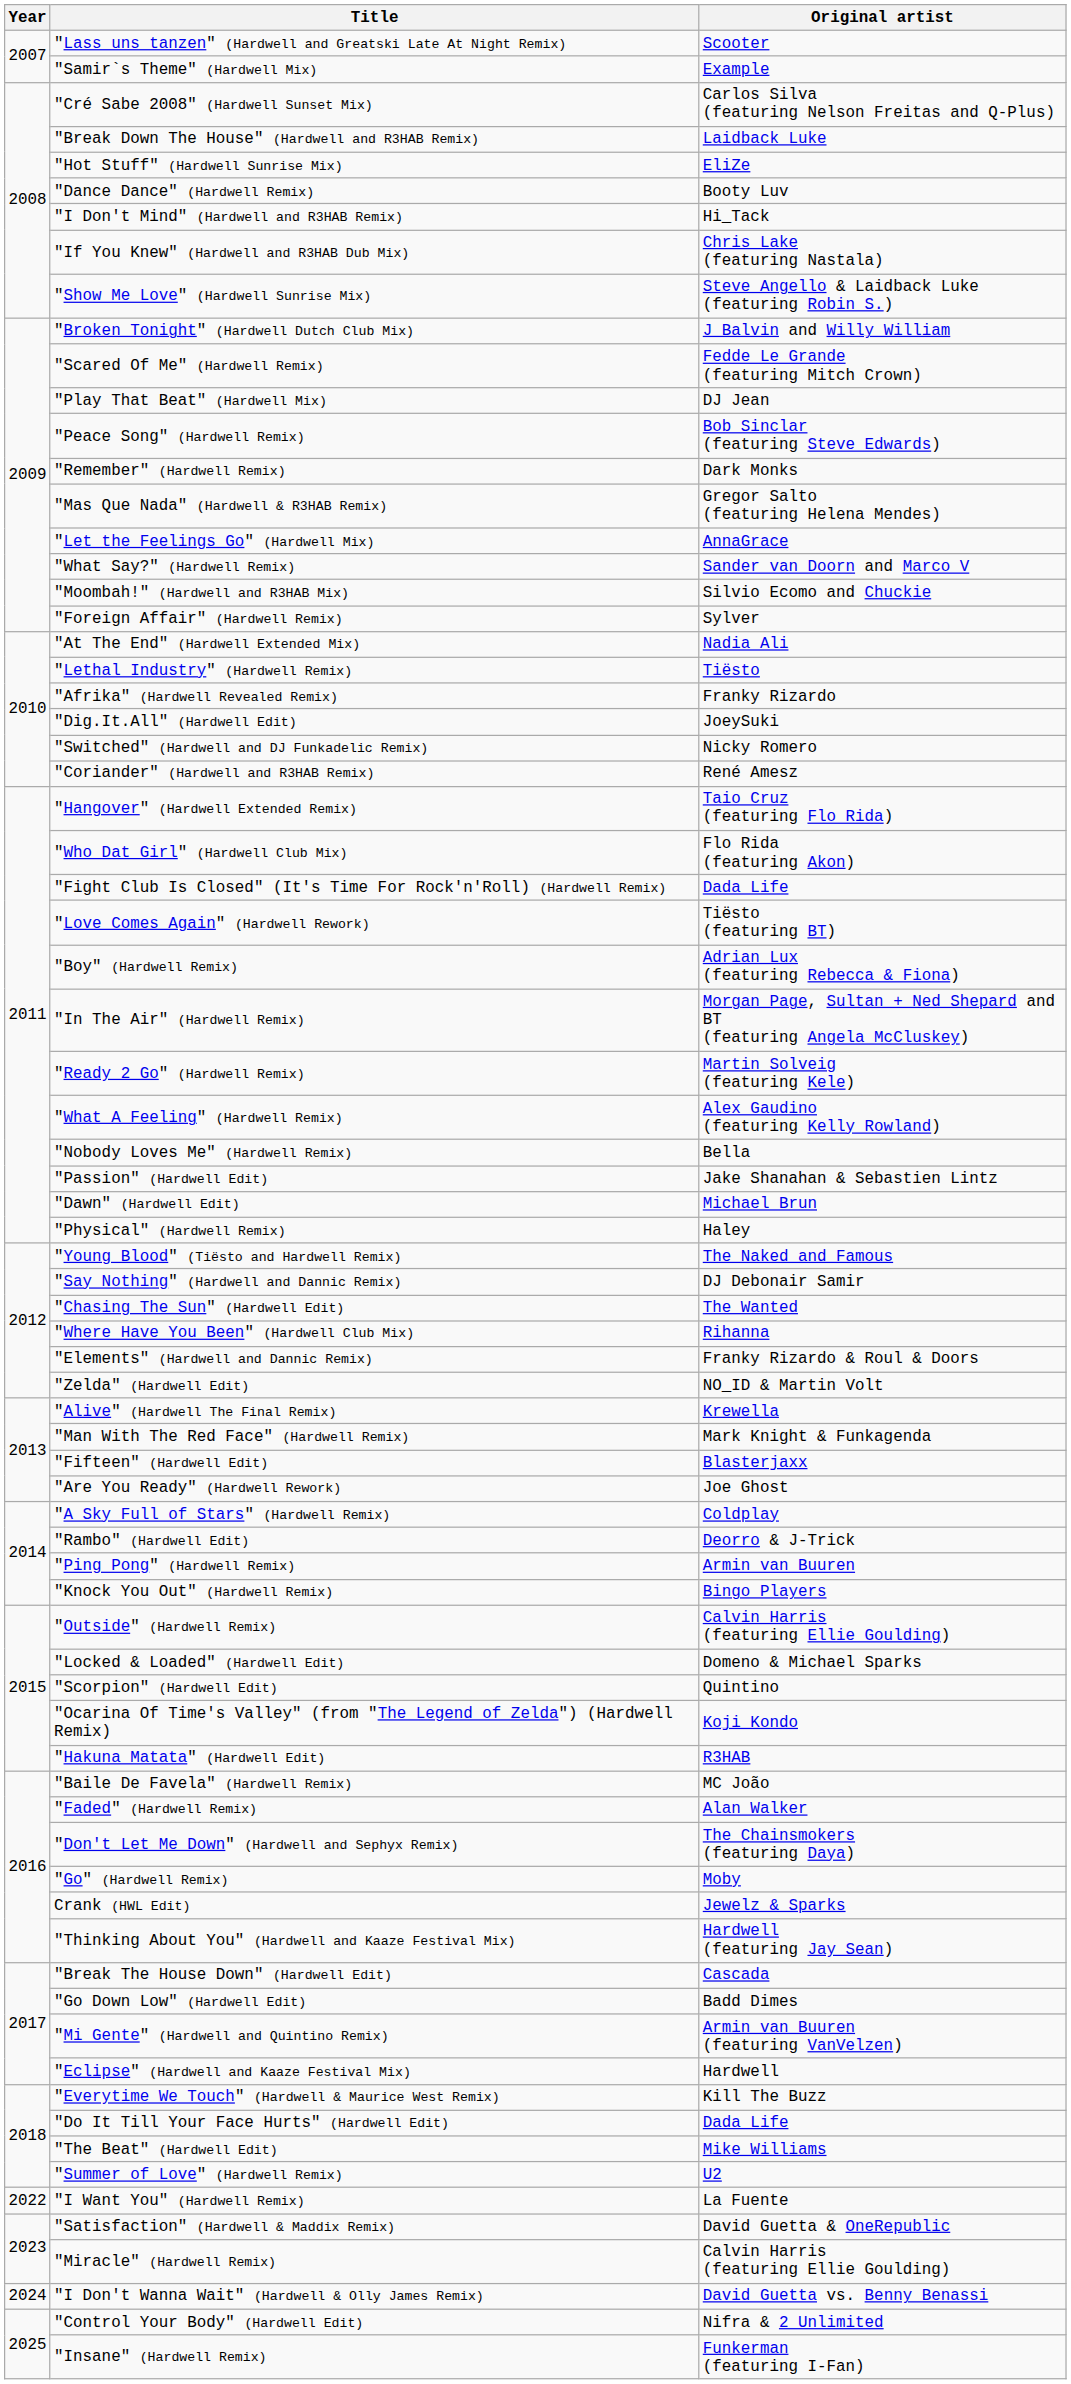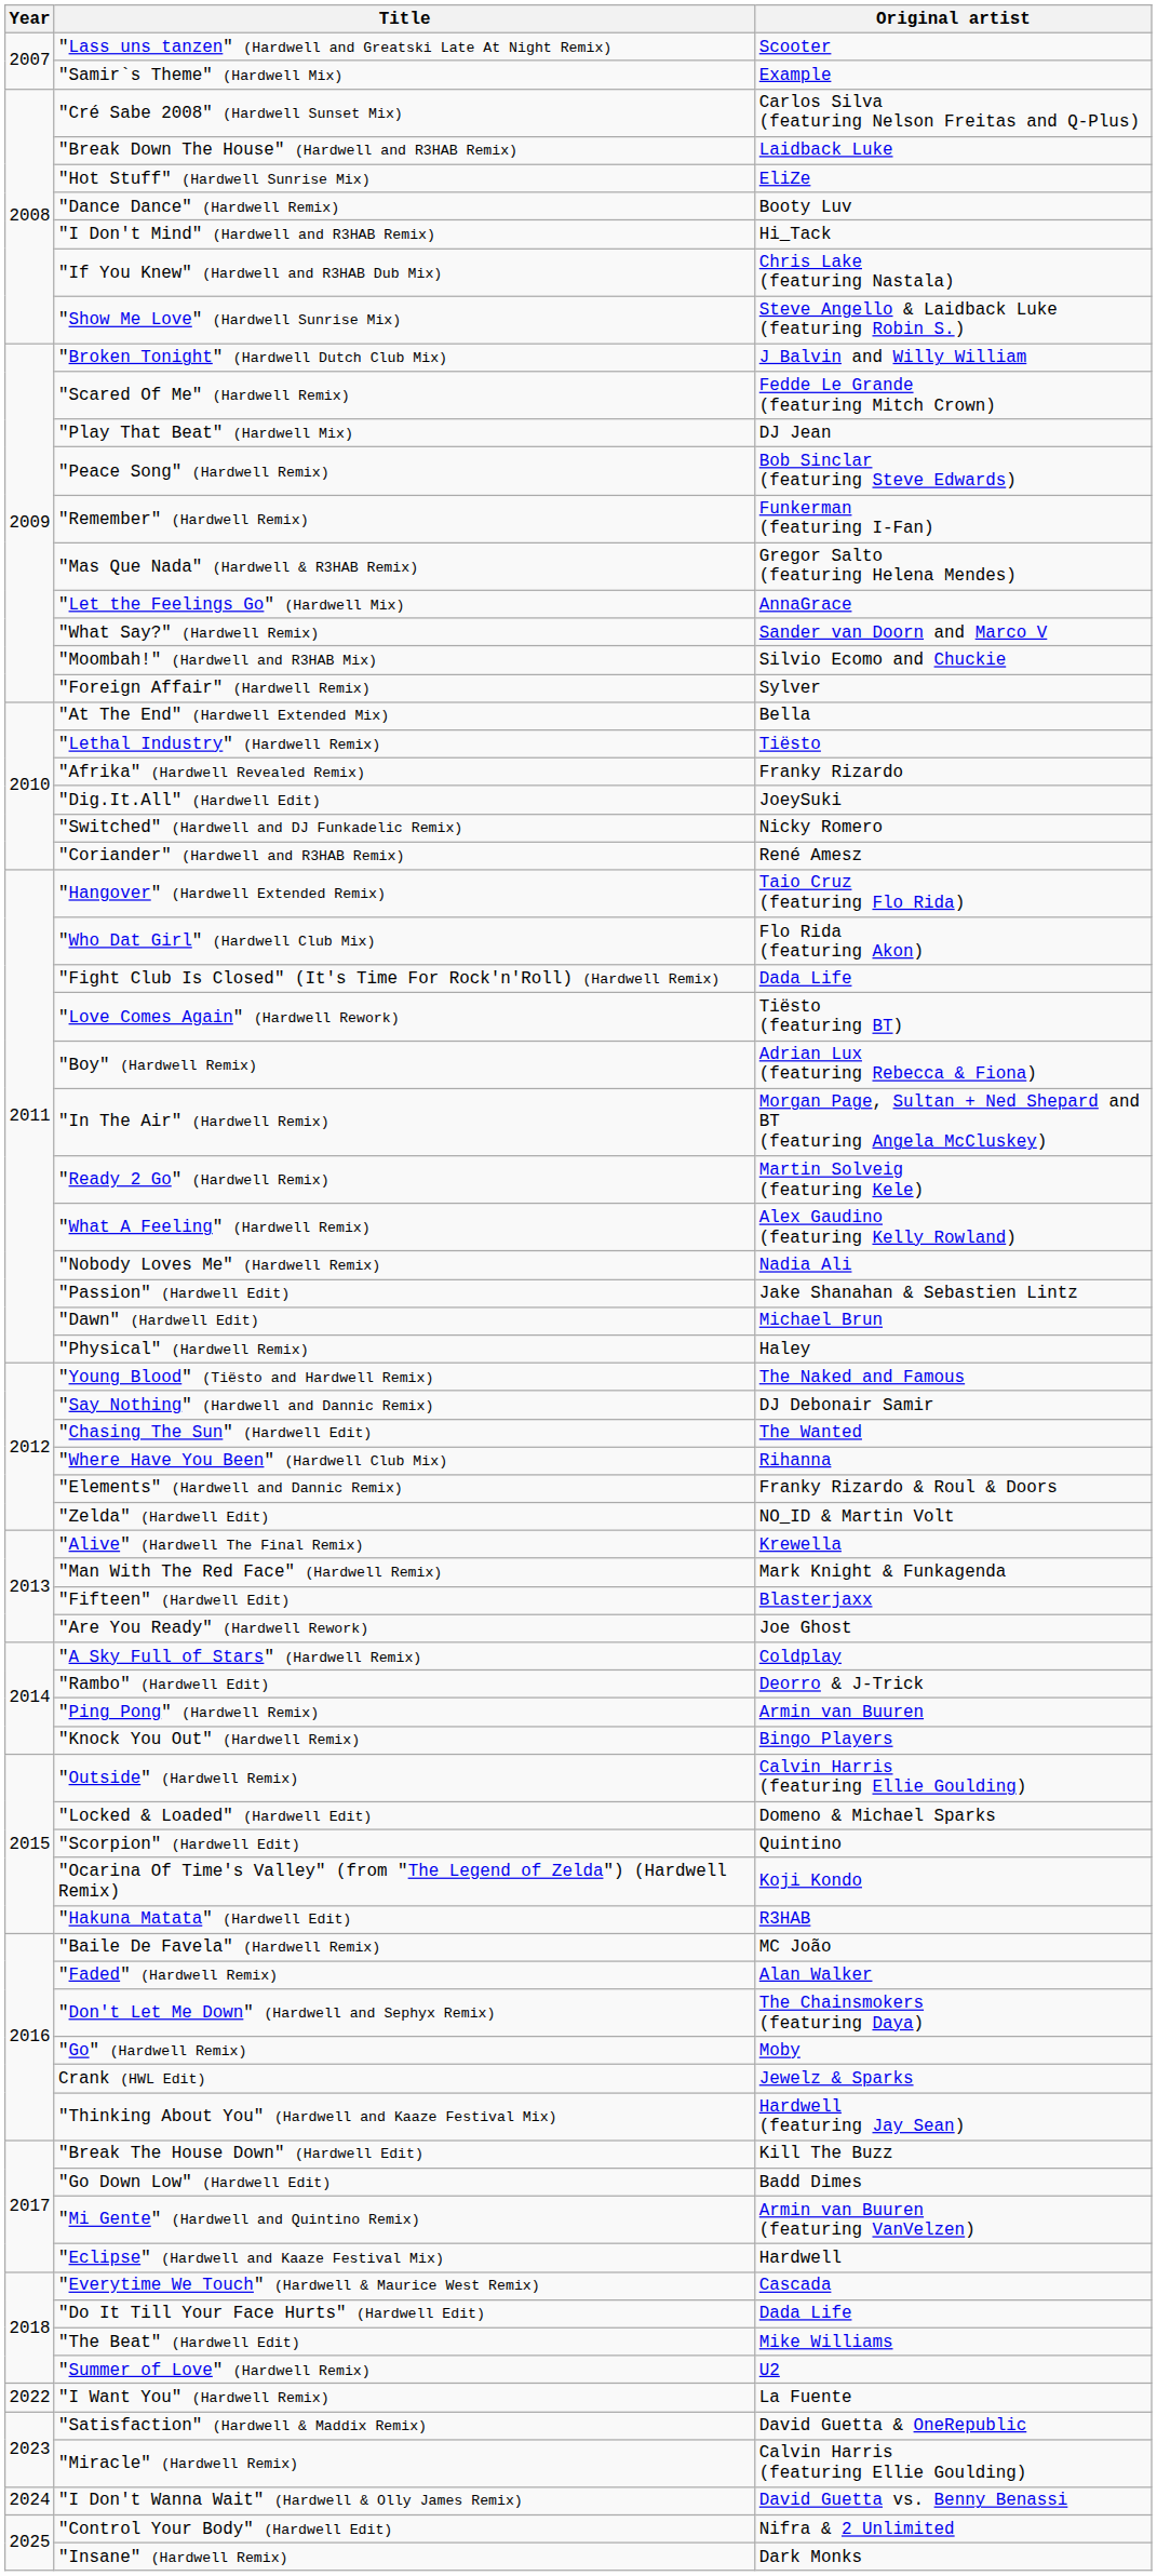 <table class="wikitable plainrowheaders">
 <tr>
 <th scope="col">Year</th>
 <th scope="col">Title</th>
 <th scope="col">Original artist</th>
 </tr>
 <tr>
 <td rowspan="2">2007</td>
 <td>"<a href='#'>Lass uns tanzen</a>" <small>(Hardwell and Greatski Late At Night Remix)</small></td>
 <td><a href='#'>Scooter</a></td>
 </tr>
 <tr>
 <td>"Samir`s Theme" <small>(Hardwell Mix)</small></td>
 <td><a href='#'>Example</a></td>
 </tr>
 <tr>
 <td rowspan="7">2008</td>
 <td>"Cré Sabe 2008" <small>(Hardwell Sunset Mix)</small></td>
 <td>Carlos Silva<br><span>(featuring Nelson Freitas and Q-Plus)</span></td>
 </tr>
 <tr>
 <td>"Break Down The House" <small>(Hardwell and R3HAB Remix)</small></td>
 <td><a href='#'>Laidback Luke</a></td>
 </tr>
 <tr>
 <td>"Hot Stuff" <small>(Hardwell Sunrise Mix)</small></td>
 <td><a href='#'>EliZe</a></td>
 </tr>
 <tr>
 <td>"Dance Dance" <small>(Hardwell Remix)</small></td>
 <td>Booty Luv</td>
 </tr>
 <tr>
 <td>"I Don't Mind" <small>(Hardwell and R3HAB Remix)</small></td>
 <td>Hi_Tack</td>
 </tr>
 <tr>
 <td>"If You Knew" <small>(Hardwell and R3HAB Dub Mix)</small></td>
 <td><a href='#'>Chris Lake</a><br><span>(featuring Nastala)</span></td>
 </tr>
 <tr>
 <td>"<a href='#'>Show Me Love</a>" <small>(Hardwell Sunrise Mix)</small></td>
 <td><a href='#'>Steve Angello</a> & Laidback Luke<br><span>(featuring <a href='#'>Robin S.</a>)</span></td>
 </tr>
 <tr>
 <td rowspan="10">2009</td>
 <td>"<a href='#'>Broken Tonight</a>" <small>(Hardwell Dutch Club Mix)</small></td>
 <td><a href='#'>J Balvin</a> and <a href='#'>Willy William</a></td>
 </tr>
 <tr>
 <td>"Scared Of Me" <small>(Hardwell Remix)</small></td>
 <td><a href='#'>Fedde Le Grande</a><br><span>(featuring Mitch Crown)</span></td>
 </tr>
 <tr>
 <td>"Play That Beat" <small>(Hardwell Mix)</small></td>
 <td>DJ Jean</td>
 </tr>
 <tr>
 <td>"Peace Song" <small>(Hardwell Remix)</small></td>
 <td><a href='#'>Bob Sinclar</a><br><span>(featuring <a href='#'>Steve Edwards</a>)</span></td>
 </tr>
 <tr>
 <td>"Remember" <small>(Hardwell Remix)</small></td>
-<td>Dark Monks</td>
+<td><a href='#'>Funkerman</a><br><span>(featuring I-Fan)</span></td>
 </tr>
 <tr>
 <td>"Mas Que Nada" <small>(Hardwell & R3HAB Remix)</small></td>
 <td>Gregor Salto<br><span>(featuring Helena Mendes)</span></td>
 </tr>
 <tr>
 <td>"<a href='#'>Let the Feelings Go</a>" <small>(Hardwell Mix)</small></td>
 <td><a href='#'>AnnaGrace</a></td>
 </tr>
 <tr>
 <td>"What Say?" <small>(Hardwell Remix)</small></td>
 <td><a href='#'>Sander van Doorn</a> and <a href='#'>Marco V</a></td>
 </tr>
 <tr>
 <td>"Moombah!" <small>(Hardwell and R3HAB Mix)</small></td>
 <td>Silvio Ecomo and <a href='#'>Chuckie</a></td>
 </tr>
 <tr>
 <td>"Foreign Affair" <small>(Hardwell Remix)</small></td>
 <td>Sylver</td>
 </tr>
 <tr>
 <td rowspan="6">2010</td>
 <td>"At The End" <small>(Hardwell Extended Mix)</small></td>
-<td><a href='#'>Nadia Ali</a></td>
+<td>Bella</td>
 </tr>
 <tr>
 <td>"<a href='#'>Lethal Industry</a>" <small>(Hardwell Remix)</small></td>
 <td><a href='#'>Tiësto</a></td>
 </tr>
 <tr>
 <td>"Afrika" <small>(Hardwell Revealed Remix)</small></td>
 <td>Franky Rizardo</td>
 </tr>
 <tr>
 <td>"Dig.It.All" <small>(Hardwell Edit)</small></td>
 <td>JoeySuki</td>
 </tr>
 <tr>
 <td>"Switched" <small>(Hardwell and DJ Funkadelic Remix)</small></td>
 <td>Nicky Romero</td>
 </tr>
 <tr>
 <td>"Coriander" <small>(Hardwell and R3HAB Remix)</small></td>
 <td>René Amesz</td>
 </tr>
 <tr>
 <td rowspan="12">2011</td>
 <td>"<a href='#'>Hangover</a>" <small>(Hardwell Extended Remix)</small></td>
 <td><a href='#'>Taio Cruz</a><br><span>(featuring <a href='#'>Flo Rida</a>)</span></td>
 </tr>
 <tr>
 <td>"<a href='#'>Who Dat Girl</a>" <small>(Hardwell Club Mix)</small></td>
 <td>Flo Rida<br><span>(featuring <a href='#'>Akon</a>)</span></td>
 </tr>
 <tr>
 <td>"Fight Club Is Closed" (It's Time For Rock'n'Roll) <small>(Hardwell Remix)</small></td>
 <td><a href='#'>Dada Life</a></td>
 </tr>
 <tr>
 <td>"<a href='#'>Love Comes Again</a>" <small>(Hardwell Rework)</small></td>
 <td>Tiësto<br><span>(featuring <a href='#'>BT</a>)</span></td>
 </tr>
 <tr>
 <td>"Boy" <small>(Hardwell Remix)</small></td>
 <td><a href='#'>Adrian Lux</a><br><span>(featuring <a href='#'>Rebecca & Fiona</a>)</span></td>
 </tr>
 <tr>
 <td>"In The Air" <small>(Hardwell Remix)</small></td>
 <td><a href='#'>Morgan Page</a>, <a href='#'>Sultan + Ned Shepard</a> and BT<br><span>(featuring <a href='#'>Angela McCluskey</a>)</span></td>
 </tr>
 <tr>
 <td>"<a href='#'>Ready 2 Go</a>" <small>(Hardwell Remix)</small></td>
 <td><a href='#'>Martin Solveig</a><br><span>(featuring <a href='#'>Kele</a>)</span></td>
 </tr>
 <tr>
 <td>"<a href='#'>What A Feeling</a>" <small>(Hardwell Remix)</small></td>
 <td><a href='#'>Alex Gaudino</a><br><span>(featuring <a href='#'>Kelly Rowland</a>)</span></td>
 </tr>
 <tr>
 <td>"Nobody Loves Me" <small>(Hardwell Remix)</small></td>
-<td>Bella</td>
+<td><a href='#'>Nadia Ali</a></td>
 </tr>
 <tr>
 <td>"Passion" <small>(Hardwell Edit)</small></td>
 <td>Jake Shanahan & Sebastien Lintz</td>
 </tr>
 <tr>
 <td>"Dawn" <small>(Hardwell Edit)</small></td>
 <td><a href='#'>Michael Brun</a></td>
 </tr>
 <tr>
 <td>"Physical" <small>(Hardwell Remix)</small></td>
 <td>Haley</td>
 </tr>
 <tr>
 <td rowspan="6">2012</td>
 <td>"<a href='#'>Young Blood</a>" <small>(Tiësto and Hardwell Remix)</small></td>
 <td><a href='#'>The Naked and Famous</a></td>
 </tr>
 <tr>
 <td>"<a href='#'>Say Nothing</a>" <small>(Hardwell and Dannic Remix)</small></td>
 <td>DJ Debonair Samir</td>
 </tr>
 <tr>
 <td>"<a href='#'>Chasing The Sun</a>" <small>(Hardwell Edit)</small></td>
 <td><a href='#'>The Wanted</a></td>
 </tr>
 <tr>
 <td>"<a href='#'>Where Have You Been</a>" <small>(Hardwell Club Mix)</small></td>
 <td><a href='#'>Rihanna</a></td>
 </tr>
 <tr>
 <td>"Elements" <small>(Hardwell and Dannic Remix)</small></td>
 <td>Franky Rizardo & Roul & Doors</td>
 </tr>
 <tr>
 <td>"Zelda" <small>(Hardwell Edit)</small></td>
 <td>NO_ID & Martin Volt</td>
 </tr>
 <tr>
 <td rowspan="4">2013</td>
 <td>"<a href='#'>Alive</a>" <small>(Hardwell The Final Remix)</small></td>
 <td><a href='#'>Krewella</a></td>
 </tr>
 <tr>
 <td>"Man With The Red Face" <small>(Hardwell Remix)</small></td>
 <td>Mark Knight & Funkagenda</td>
 </tr>
 <tr>
 <td>"Fifteen" <small>(Hardwell Edit)</small></td>
 <td><a href='#'>Blasterjaxx</a></td>
 </tr>
 <tr>
 <td>"Are You Ready" <small>(Hardwell Rework)</small></td>
 <td>Joe Ghost</td>
 </tr>
 <tr>
 <td rowspan="4">2014</td>
 <td>"<a href='#'>A Sky Full of Stars</a>" <small>(Hardwell Remix)</small></td>
 <td><a href='#'>Coldplay</a></td>
 </tr>
 <tr>
 <td>"Rambo" <small>(Hardwell Edit)</small></td>
 <td><a href='#'>Deorro</a> & J-Trick</td>
 </tr>
 <tr>
 <td>"<a href='#'>Ping Pong</a>" <small>(Hardwell Remix)</small></td>
 <td><a href='#'>Armin van Buuren</a></td>
 </tr>
 <tr>
 <td>"Knock You Out" <small>(Hardwell Remix)</small></td>
 <td><a href='#'>Bingo Players</a></td>
 </tr>
 <tr>
 <td rowspan="5">2015</td>
 <td>"<a href='#'>Outside</a>" <small>(Hardwell Remix)</small></td>
 <td><a href='#'>Calvin Harris</a><br><span>(featuring <a href='#'>Ellie Goulding</a>)</span></td>
 </tr>
 <tr>
 <td>"Locked & Loaded" <small>(Hardwell Edit)</small></td>
 <td>Domeno & Michael Sparks</td>
 </tr>
 <tr>
 <td>"Scorpion" <small>(Hardwell Edit)</small></td>
 <td>Quintino</td>
 </tr>
 <tr>
 <td>"Ocarina Of Time's Valley" (from "<a href='#'>The Legend of Zelda</a>") (Hardwell Remix)</td>
 <td><a href='#'>Koji Kondo</a></td>
 </tr>
 <tr>
 <td>"<a href='#'>Hakuna Matata</a>" <small>(Hardwell Edit)</small></td>
 <td><a href='#'>R3HAB</a></td>
 </tr>
 <tr>
 <td rowspan="6">2016</td>
 <td>"Baile De Favela" <small>(Hardwell Remix)</small></td>
 <td>MC João</td>
 </tr>
 <tr>
 <td>"<a href='#'>Faded</a>" <small>(Hardwell Remix)</small></td>
 <td><a href='#'>Alan Walker</a></td>
 </tr>
 <tr>
 <td>"<a href='#'>Don't Let Me Down</a>" <small>(Hardwell and Sephyx Remix)</small></td>
 <td><a href='#'>The Chainsmokers</a><br><span>(featuring <a href='#'>Daya</a>)</span></td>
 </tr>
 <tr>
 <td>"<a href='#'>Go</a>" <small>(Hardwell Remix)</small></td>
 <td><a href='#'>Moby</a></td>
 </tr>
 <tr>
 <td>Crank <small>(HWL Edit)</small></td>
 <td><a href='#'>Jewelz & Sparks</a></td>
 </tr>
 <tr>
 <td>"Thinking About You" <small>(Hardwell and Kaaze Festival Mix)</small></td>
 <td><a href='#'>Hardwell</a><br><span>(featuring <a href='#'>Jay Sean</a>)</span></td>
 </tr>
 <tr>
 <td rowspan="4">2017</td>
 <td>"Break The House Down" <small>(Hardwell Edit)</small></td>
-<td><a href='#'>Cascada</a></td>
+<td>Kill The Buzz</td>
 </tr>
 <tr>
 <td>"Go Down Low" <small>(Hardwell Edit)</small></td>
 <td>Badd Dimes</td>
 </tr>
 <tr>
 <td>"<a href='#'>Mi Gente</a>" <small>(Hardwell and Quintino Remix)</small></td>
 <td><a href='#'>Armin van Buuren</a><br><span>(featuring <a href='#'>VanVelzen</a>)</span></td>
 </tr>
 <tr>
 <td>"<a href='#'>Eclipse</a>" <small>(Hardwell and Kaaze Festival Mix)</small></td>
 <td>Hardwell</td>
 </tr>
 <tr>
 <td rowspan="4">2018</td>
 <td>"<a href='#'>Everytime We Touch</a>" <small>(Hardwell & Maurice West Remix)</small></td>
-<td>Kill The Buzz</td>
+<td><a href='#'>Cascada</a></td>
 </tr>
 <tr>
 <td>"Do It Till Your Face Hurts" <small>(Hardwell Edit)</small></td>
 <td><a href='#'>Dada Life</a></td>
 </tr>
 <tr>
 <td>"The Beat" <small>(Hardwell Edit)</small></td>
 <td><a href='#'>Mike Williams</a></td>
 </tr>
 <tr>
 <td>"<a href='#'>Summer of Love</a>" <small>(Hardwell Remix)</small></td>
 <td><a href='#'>U2</a></td>
 </tr>
 <tr>
 <td rowspan="1">2022</td>
 <td>"I Want You" <small>(Hardwell Remix)</small></td>
 <td>La Fuente</td>
 </tr>
 <tr>
 <td rowspan="2">2023</td>
 <td>"Satisfaction" <small>(Hardwell & Maddix Remix)</small></td>
 <td>David Guetta & <a href='#'>OneRepublic</a></td>
 </tr>
 <tr>
 <td>"Miracle" <small>(Hardwell Remix)</small></td>
 <td>Calvin Harris<br><span>(featuring Ellie Goulding)</span></td>
 </tr>
 <tr>
 <td>2024</td>
 <td>"I Don't Wanna Wait" <small>(Hardwell & Olly James Remix)</small></td>
 <td><a href='#'>David Guetta</a> vs. <a href='#'>Benny Benassi</a></td>
 </tr>
 <tr>
 <td rowspan="2">2025</td>
 <td>"Control Your Body" <small>(Hardwell Edit)</small></td>
 <td>Nifra & <a href='#'>2 Unlimited</a></td>
 </tr>
 <tr>
 <td>"Insane" <small>(Hardwell Remix)</small></td>
-<td><a href='#'>Funkerman</a><br><span>(featuring I-Fan)</span></td>
+<td>Dark Monks</td>
 </tr>
 </table>
